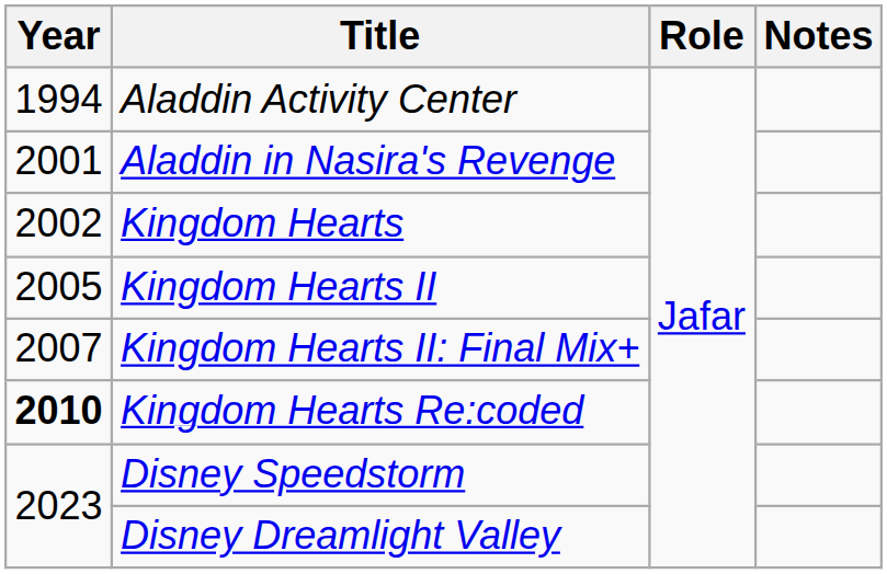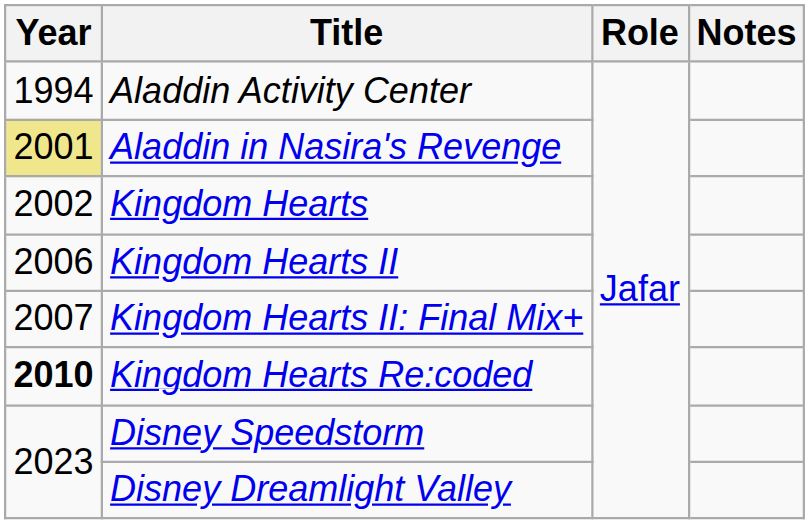 <table class="wikitable">
 <tr>
 <th>Year</th>
 <th>Title</th>
 <th>Role</th>
 <th>Notes</th>
 </tr>
 <tr>
 <td>1994</td>
 <td><em>Aladdin Activity Center</em></td>
 <td rowspan="8"><a href='#'>Jafar</a></td>
 <td></td>
 </tr>
 <tr>
-<td>2001</td>
+<td style="background: khaki;">2001</td>
 <td><em><a href='#'>Aladdin in Nasira's Revenge</a></em></td>
 <td></td>
 </tr>
 <tr>
 <td>2002</td>
 <td><em><a href='#'>Kingdom Hearts</a></em></td>
 <td></td>
 </tr>
 <tr>
-<td>2005</td>
+<td>2006</td>
 <td><em><a href='#'>Kingdom Hearts II</a></em></td>
 <td></td>
 </tr>
 <tr>
 <td>2007</td>
 <td><em><a href='#'>Kingdom Hearts II: Final Mix+</a></em></td>
 <td></td>
 </tr>
 <tr>
 <td><strong>2010</strong></td>
 <td><em><a href='#'>Kingdom Hearts Re:coded</a></em></td>
 <td></td>
 </tr>
 <tr>
 <td rowspan="2">2023</td>
 <td><em><a href='#'>Disney Speedstorm</a></em></td>
 <td></td>
 </tr>
 <tr>
 <td><em><a href='#'>Disney Dreamlight Valley</a></em></td>
 </tr>
 </table>
